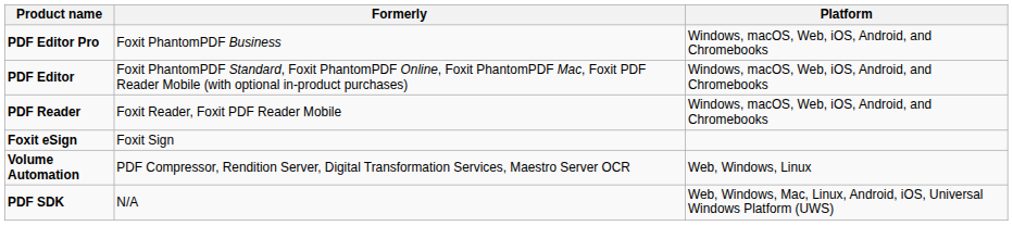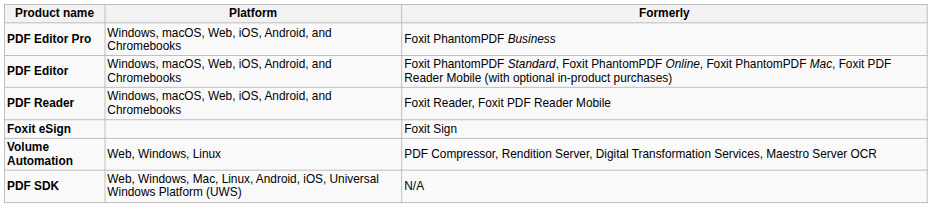 <table class="wikitable">
 <tr>
 <th>Product name</th>
+<th>Platform</th>
 <th>Formerly</th>
-<th>Platform</th>
 </tr>
 <tr>
 <td><strong>PDF Editor Pro</strong></td>
+<td>Windows, macOS, Web, iOS, Android, and Chromebooks</td>
 <td>Foxit PhantomPDF <em>Business</em></td>
-<td>Windows, macOS, Web, iOS, Android, and Chromebooks</td>
 </tr>
 <tr>
 <td><strong>PDF Editor</strong></td>
+<td>Windows, macOS, Web, iOS, Android, and Chromebooks</td>
 <td>Foxit PhantomPDF <em>Standard</em>, Foxit PhantomPDF <em>Online</em>, Foxit PhantomPDF <em>Mac</em>, Foxit PDF Reader Mobile (with optional in-product purchases)</td>
-<td>Windows, macOS, Web, iOS, Android, and Chromebooks</td>
 </tr>
 <tr>
 <td><strong>PDF Reader</strong></td>
+<td>Windows, macOS, Web, iOS, Android, and Chromebooks</td>
 <td>Foxit Reader, Foxit PDF Reader Mobile</td>
-<td>Windows, macOS, Web, iOS, Android, and Chromebooks</td>
 </tr>
 <tr>
 <td><strong>Foxit eSign</strong></td>
+<td></td>
 <td>Foxit Sign</td>
-<td></td>
 </tr>
 <tr>
 <td><strong>Volume Automation</strong></td>
+<td>Web, Windows, Linux</td>
 <td>PDF Compressor, Rendition Server, Digital Transformation Services, Maestro Server OCR</td>
-<td>Web, Windows, Linux</td>
 </tr>
 <tr>
 <td><strong>PDF SDK</strong></td>
+<td>Web, Windows, Mac, Linux, Android, iOS, Universal Windows Platform (UWS)</td>
 <td>N/A</td>
-<td>Web, Windows, Mac, Linux, Android, iOS, Universal Windows Platform (UWS)</td>
 </tr>
 </table>
